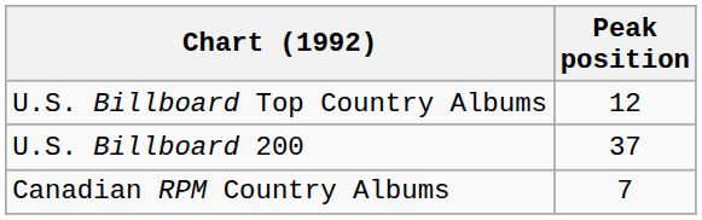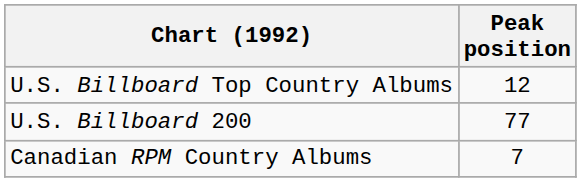 <table class="wikitable">
 <tr>
 <th>Chart (1992)</th>
 <th>Peak<br>position</th>
 </tr>
 <tr>
 <td>U.S. <em>Billboard</em> Top Country Albums</td>
 <td align="center">12</td>
 </tr>
 <tr>
 <td>U.S. <em>Billboard</em> 200</td>
-<td align="center">37</td>
+<td align="center">77</td>
 </tr>
 <tr>
 <td>Canadian <em>RPM</em> Country Albums</td>
 <td align="center">7</td>
 </tr>
 </table>
